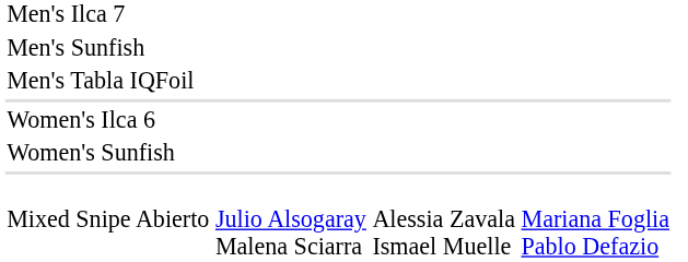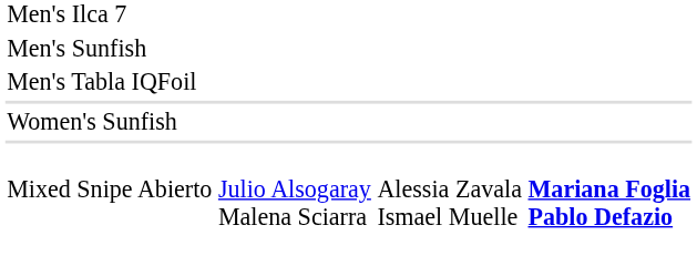 <table>
 <tr>
 <td>Men's Ilca 7</td>
 <td></td>
 <td></td>
 <td></td>
 </tr>
 <tr>
 <td>Men's Sunfish</td>
 <td></td>
 <td nowrap></td>
 <td></td>
 </tr>
 <tr>
 <td>Men's Tabla IQFoil</td>
 <td nowrap></td>
 <td></td>
 <td nowrap></td>
 </tr>
 <tr bgcolor=#dddddd>
 <td colspan=4></td>
 </tr>
 <tr>
-<td>Women's Ilca 6</td>
-<td></td>
-<td></td>
-<td></td>
-</tr>
-<tr>
 <td>Women's Sunfish</td>
 <td></td>
 <td></td>
 <td></td>
 </tr>
 <tr bgcolor=#dddddd>
 <td colspan=4></td>
 </tr>
 <tr>
 <td>Mixed Snipe Abierto</td>
 <td><br><a href='#'>Julio Alsogaray</a><br>Malena Sciarra</td>
 <td><br>Alessia Zavala<br>Ismael Muelle</td>
-<td><br><a href='#'>Mariana Foglia</a><br><a href='#'>Pablo Defazio</a></td>
+<td><strong><br><a href='#'>Mariana Foglia</a><br><a href='#'>Pablo Defazio</a></strong></td>
 </tr>
 </table>
